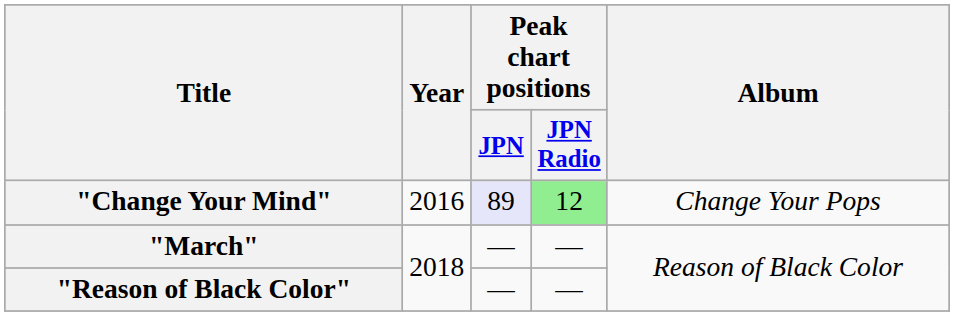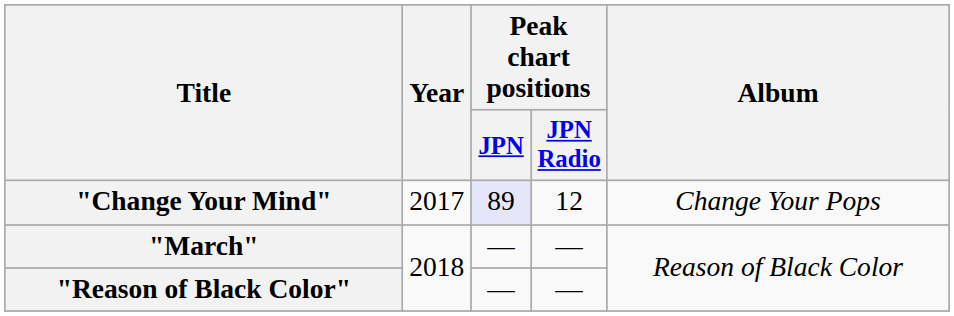 <table class="wikitable plainrowheaders" style="text-align:center;">
 <tr>
 <th scope="col" rowspan="2" style="width:14em;">Title</th>
 <th scope="col" rowspan="2" style="width:1em;">Year</th>
 <th scope="col" colspan="2">Peak chart positions</th>
 <th scope="col" rowspan="2" style="width:12em;">Album</th>
 </tr>
 <tr>
 <th scope="col" style="width:2em;font-size:90%;"><a href='#'>JPN</a></th>
 <th scope="col" style="width:2em;font-size:90%;"><a href='#'>JPN Radio</a></th>
 </tr>
 <tr>
 <th scope="row">"Change Your Mind"</th>
-<td>2016</td>
+<td>2017</td>
 <td style="background: lavender;">89</td>
-<td style="background: lightgreen;">12</td>
+<td>12</td>
 <td><em>Change Your Pops</em></td>
 </tr>
 <tr>
 <th scope="row">"March"</th>
 <td rowspan="2">2018</td>
 <td>—</td>
 <td>—</td>
 <td rowspan="2"><em>Reason of Black Color</em></td>
 </tr>
 <tr>
 <th scope="row">"Reason of Black Color"</th>
 <td>—</td>
 <td>—</td>
 </tr>
 </table>
